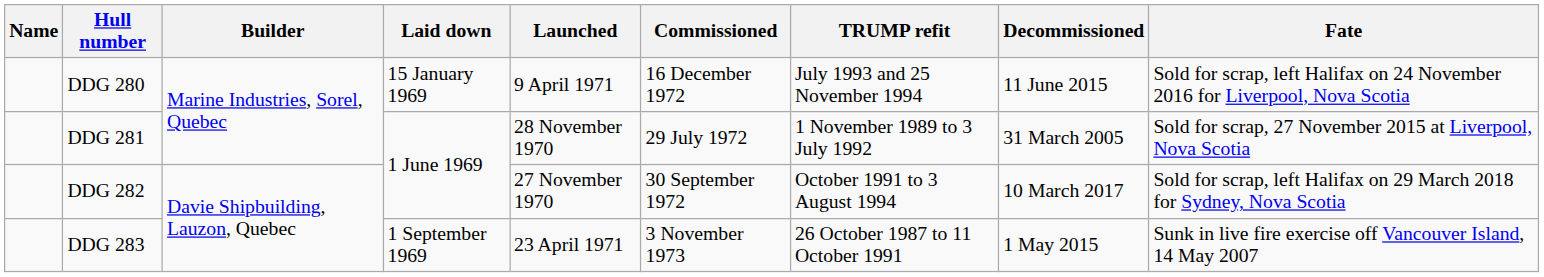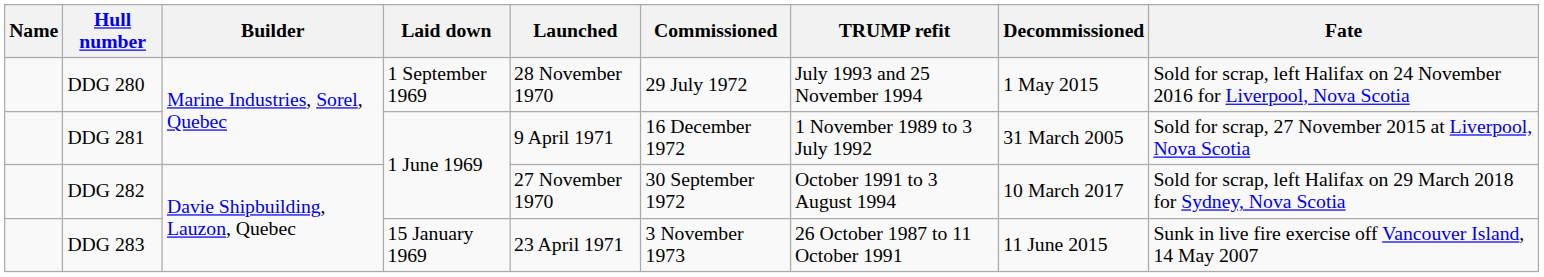 <table class="wikitable">
 <tr>
 <th scope="col">Name</th>
 <th scope="col"><a href='#'>Hull number</a></th>
 <th scope="col">Builder</th>
 <th scope="col">Laid down</th>
 <th scope="col">Launched</th>
 <th scope="col">Commissioned</th>
 <th>TRUMP refit</th>
 <th scope="col">Decommissioned</th>
 <th scope="col">Fate</th>
 </tr>
 <tr>
 <td scope="row"></td>
 <td>DDG 280</td>
 <td rowspan=2><a href='#'>Marine Industries</a>, <a href='#'>Sorel</a>, <a href='#'>Quebec</a></td>
-<td>15 January 1969</td>
-<td>9 April 1971</td>
-<td>16 December 1972</td>
+<td>1 September 1969</td>
+<td>28 November 1970</td>
+<td>29 July 1972</td>
 <td>July 1993 and 25 November 1994</td>
-<td>11 June 2015</td>
+<td>1 May 2015</td>
 <td>Sold for scrap, left Halifax on 24 November 2016 for <a href='#'>Liverpool, Nova Scotia</a></td>
 </tr>
 <tr>
 <td scope="row"></td>
 <td>DDG 281</td>
 <td rowspan=2>1 June 1969</td>
-<td>28 November 1970</td>
-<td>29 July 1972</td>
+<td>9 April 1971</td>
+<td>16 December 1972</td>
 <td>1 November 1989 to 3 July 1992</td>
 <td>31 March 2005</td>
 <td>Sold for scrap, 27 November 2015 at <a href='#'>Liverpool, Nova Scotia</a></td>
 </tr>
 <tr>
 <td scope="row"></td>
 <td>DDG 282</td>
 <td rowspan=2><a href='#'>Davie Shipbuilding</a>, <a href='#'>Lauzon</a>, Quebec</td>
 <td>27 November 1970</td>
 <td>30 September 1972</td>
 <td>October 1991 to 3 August 1994</td>
 <td>10 March 2017</td>
 <td>Sold for scrap, left Halifax on 29 March 2018 for <a href='#'>Sydney, Nova Scotia</a></td>
 </tr>
 <tr>
 <td scope="row"></td>
 <td>DDG 283</td>
-<td>1 September 1969</td>
+<td>15 January 1969</td>
 <td>23 April 1971</td>
 <td>3 November 1973</td>
 <td>26 October 1987 to 11 October 1991</td>
-<td>1 May 2015</td>
+<td>11 June 2015</td>
 <td>Sunk in live fire exercise off <a href='#'>Vancouver Island</a>, 14 May 2007</td>
 </tr>
 </table>
